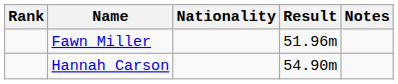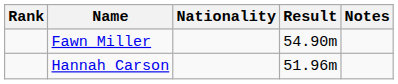 <table class="wikitable sortable" style="text-align:center">
 <tr>
 <th>Rank</th>
 <th>Name</th>
 <th>Nationality</th>
 <th>Result</th>
 <th>Notes</th>
 </tr>
 <tr>
 <td></td>
 <td align=left><a href='#'>Fawn Miller</a></td>
 <td align=left></td>
-<td>51.96m</td>
+<td>54.90m</td>
 <td></td>
 </tr>
 <tr>
 <td></td>
 <td align=left><a href='#'>Hannah Carson</a></td>
 <td align=left></td>
-<td>54.90m</td>
+<td>51.96m</td>
 <td></td>
 </tr>
 </table>
